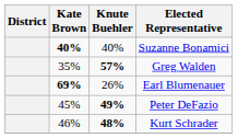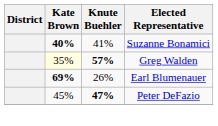 <table class=wikitable>
 <tr>
 <th>District</th>
 <th>Kate<br>Brown</th>
 <th>Knute<br>Buehler</th>
 <th>Elected<br>Representative</th>
 </tr>
 <tr align=center>
 <th></th>
 <td><strong>40%</strong></td>
-<td>40%</td>
+<td>41%</td>
 <td><a href='#'>Suzanne Bonamici</a></td>
 </tr>
 <tr align=center>
 <th></th>
-<td>35%</td>
+<td style="background: lightyellow;">35%</td>
 <td><strong>57%</strong></td>
 <td><a href='#'>Greg Walden</a></td>
 </tr>
 <tr align=center>
 <th></th>
 <td><strong>69%</strong></td>
 <td>26%</td>
 <td><a href='#'>Earl Blumenauer</a></td>
 </tr>
 <tr align=center>
 <th></th>
 <td>45%</td>
-<td><strong>49%</strong></td>
+<td><strong>47%</strong></td>
 <td><a href='#'>Peter DeFazio</a></td>
-</tr>
-<tr align=center>
-<th></th>
-<td>46%</td>
-<td><strong>48%</strong></td>
-<td><a href='#'>Kurt Schrader</a></td>
 </tr>
 <tr align=center>
 </tr>
 </table>
